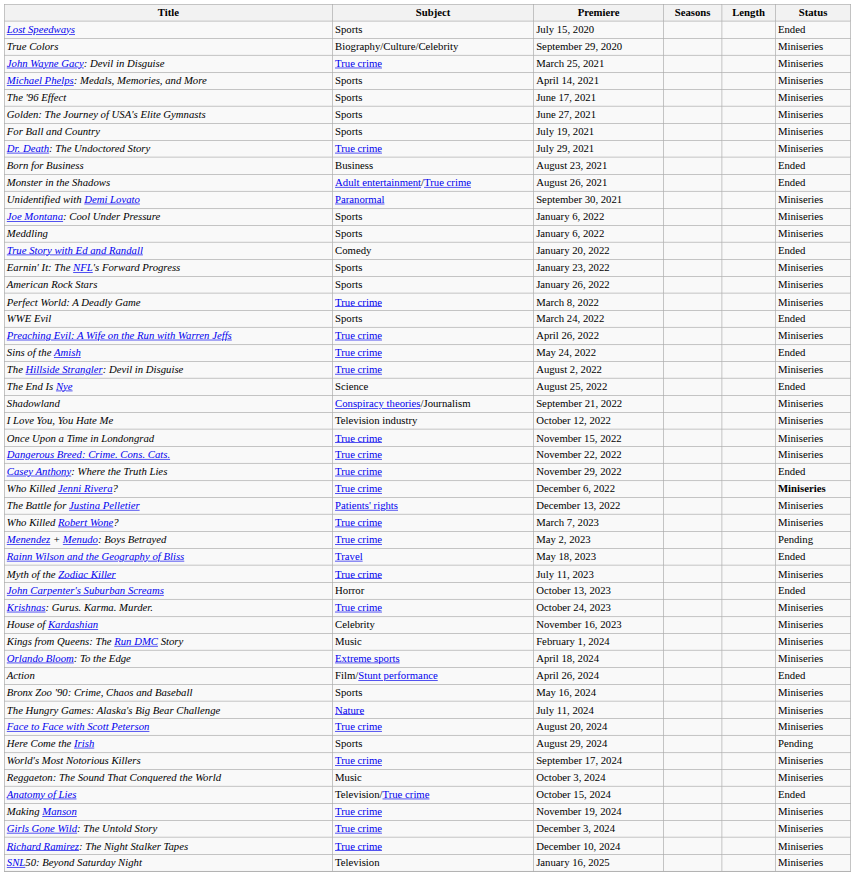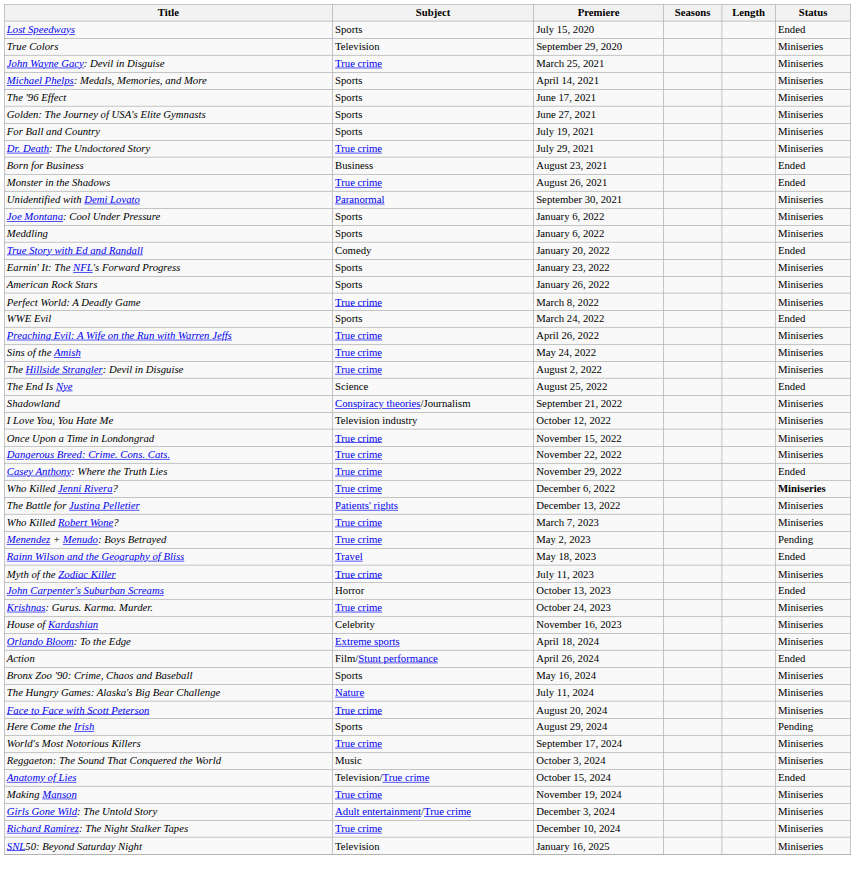 <table class="wikitable sortable" style="width:100%;">
 <tr>
 <th>Title</th>
 <th>Subject</th>
 <th>Premiere</th>
 <th>Seasons</th>
 <th>Length</th>
 <th>Status</th>
 </tr>
 <tr>
 <td><em><a href='#'>Lost Speedways</a></em></td>
 <td>Sports</td>
 <td>July 15, 2020</td>
 <td></td>
 <td></td>
 <td>Ended</td>
 </tr>
 <tr>
 <td><em>True Colors</em></td>
-<td>Biography/Culture/Celebrity</td>
+<td>Television</td>
 <td>September 29, 2020</td>
 <td></td>
 <td></td>
 <td>Miniseries</td>
 </tr>
 <tr>
 <td><em><a href='#'>John Wayne Gacy</a>: Devil in Disguise</em></td>
 <td><a href='#'>True crime</a></td>
 <td>March 25, 2021</td>
 <td></td>
 <td></td>
 <td>Miniseries</td>
 </tr>
 <tr>
 <td><em><a href='#'>Michael Phelps</a>: Medals, Memories, and More</em></td>
 <td>Sports</td>
 <td>April 14, 2021</td>
 <td></td>
 <td></td>
 <td>Miniseries</td>
 </tr>
 <tr>
 <td><em>The '96 Effect</em></td>
 <td>Sports</td>
 <td>June 17, 2021</td>
 <td></td>
 <td></td>
 <td>Miniseries</td>
 </tr>
 <tr>
 <td><em>Golden: The Journey of USA's Elite Gymnasts</em></td>
 <td>Sports</td>
 <td>June 27, 2021</td>
 <td></td>
 <td></td>
 <td>Miniseries</td>
 </tr>
 <tr>
 <td><em>For Ball and Country</em></td>
 <td>Sports</td>
 <td>July 19, 2021</td>
 <td></td>
 <td></td>
 <td>Miniseries</td>
 </tr>
 <tr>
 <td><em><a href='#'>Dr. Death</a>: The Undoctored Story</em></td>
 <td><a href='#'>True crime</a></td>
 <td>July 29, 2021</td>
 <td></td>
 <td></td>
 <td>Miniseries</td>
 </tr>
 <tr>
 <td><em>Born for Business</em></td>
 <td>Business</td>
 <td>August 23, 2021</td>
 <td></td>
 <td></td>
 <td>Ended</td>
 </tr>
 <tr>
 <td><em>Monster in the Shadows</em></td>
-<td><a href='#'>Adult entertainment</a>/<a href='#'>True crime</a></td>
+<td><a href='#'>True crime</a></td>
 <td>August 26, 2021</td>
 <td></td>
 <td></td>
 <td>Ended</td>
 </tr>
 <tr>
 <td><em>Unidentified with <a href='#'>Demi Lovato</a></em></td>
 <td><a href='#'>Paranormal</a></td>
 <td>September 30, 2021</td>
 <td></td>
 <td></td>
 <td>Miniseries</td>
 </tr>
 <tr>
 <td><em><a href='#'>Joe Montana</a>: Cool Under Pressure</em></td>
 <td>Sports</td>
 <td>January 6, 2022</td>
 <td></td>
 <td></td>
 <td>Miniseries</td>
 </tr>
 <tr>
 <td><em>Meddling</em></td>
 <td>Sports</td>
 <td>January 6, 2022</td>
 <td></td>
 <td></td>
 <td>Miniseries</td>
 </tr>
 <tr>
 <td><em><a href='#'>True Story with Ed and Randall</a></em></td>
 <td>Comedy</td>
 <td>January 20, 2022</td>
 <td></td>
 <td></td>
 <td>Ended</td>
 </tr>
 <tr>
 <td><em>Earnin' It: The <a href='#'>NFL</a>'s Forward Progress</em></td>
 <td>Sports</td>
 <td>January 23, 2022</td>
 <td></td>
 <td></td>
 <td>Miniseries</td>
 </tr>
 <tr>
 <td><em>American Rock Stars</em></td>
 <td>Sports</td>
 <td>January 26, 2022</td>
 <td></td>
 <td></td>
 <td>Miniseries</td>
 </tr>
 <tr>
 <td><em>Perfect World: A Deadly Game</em></td>
 <td><a href='#'>True crime</a></td>
 <td>March 8, 2022</td>
 <td></td>
 <td></td>
 <td>Miniseries</td>
 </tr>
 <tr>
 <td><em>WWE Evil</em></td>
 <td>Sports</td>
 <td>March 24, 2022</td>
 <td></td>
 <td></td>
 <td>Ended</td>
 </tr>
 <tr>
 <td><em><a href='#'>Preaching Evil: A Wife on the Run with Warren Jeffs</a></em></td>
 <td><a href='#'>True crime</a></td>
 <td>April 26, 2022</td>
 <td></td>
 <td></td>
 <td>Miniseries</td>
 </tr>
 <tr>
 <td><em>Sins of the <a href='#'>Amish</a></em></td>
 <td><a href='#'>True crime</a></td>
 <td>May 24, 2022</td>
 <td></td>
 <td></td>
-<td>Ended</td>
+<td>Miniseries</td>
 </tr>
 <tr>
 <td><em>The <a href='#'>Hillside Strangler</a>: Devil in Disguise</em></td>
 <td><a href='#'>True crime</a></td>
 <td>August 2, 2022</td>
 <td></td>
 <td></td>
 <td>Miniseries</td>
 </tr>
 <tr>
 <td><em>The End Is <a href='#'>Nye</a></em></td>
 <td>Science</td>
 <td>August 25, 2022</td>
 <td></td>
 <td></td>
 <td>Ended</td>
 </tr>
 <tr>
 <td><em>Shadowland</em></td>
 <td><a href='#'>Conspiracy theories</a>/Journalism</td>
 <td>September 21, 2022</td>
 <td></td>
 <td></td>
 <td>Miniseries</td>
 </tr>
 <tr>
 <td><em>I Love You, You Hate Me</em></td>
 <td>Television industry</td>
 <td>October 12, 2022</td>
 <td></td>
 <td></td>
 <td>Miniseries</td>
 </tr>
 <tr>
 <td><em>Once Upon a Time in Londongrad</em></td>
 <td><a href='#'>True crime</a></td>
 <td>November 15, 2022</td>
 <td></td>
 <td></td>
 <td>Miniseries</td>
 </tr>
 <tr>
 <td><em><a href='#'>Dangerous Breed: Crime. Cons. Cats.</a></em></td>
 <td><a href='#'>True crime</a></td>
 <td>November 22, 2022</td>
 <td></td>
 <td></td>
 <td>Miniseries</td>
 </tr>
 <tr>
 <td><em><a href='#'>Casey Anthony</a>: Where the Truth Lies</em></td>
 <td><a href='#'>True crime</a></td>
 <td>November 29, 2022</td>
 <td></td>
 <td></td>
 <td>Ended</td>
 </tr>
 <tr>
 <td><em>Who Killed <a href='#'>Jenni Rivera</a>?</em></td>
 <td><a href='#'>True crime</a></td>
 <td>December 6, 2022</td>
 <td></td>
 <td></td>
 <td><strong>Miniseries</strong></td>
 </tr>
 <tr>
 <td><em>The Battle for <a href='#'>Justina Pelletier</a></em></td>
 <td><a href='#'>Patients' rights</a></td>
 <td>December 13, 2022</td>
 <td></td>
 <td></td>
 <td>Miniseries</td>
 </tr>
 <tr>
 <td><em>Who Killed <a href='#'>Robert Wone</a>?</em></td>
 <td><a href='#'>True crime</a></td>
 <td>March 7, 2023</td>
 <td></td>
 <td></td>
 <td>Miniseries</td>
 </tr>
 <tr>
 <td><em><a href='#'>Menendez</a> + <a href='#'>Menudo</a>: Boys Betrayed</em></td>
 <td><a href='#'>True crime</a></td>
 <td>May 2, 2023</td>
 <td></td>
 <td></td>
 <td>Pending</td>
 </tr>
 <tr>
 <td><em><a href='#'>Rainn Wilson and the Geography of Bliss</a></em></td>
 <td><a href='#'>Travel</a></td>
 <td>May 18, 2023</td>
 <td></td>
 <td></td>
 <td>Ended</td>
 </tr>
 <tr>
 <td><em>Myth of the <a href='#'>Zodiac Killer</a></em></td>
 <td><a href='#'>True crime</a></td>
 <td>July 11, 2023</td>
 <td></td>
 <td></td>
 <td>Miniseries</td>
 </tr>
 <tr>
 <td><em><a href='#'>John Carpenter's Suburban Screams</a></em></td>
 <td>Horror</td>
 <td>October 13, 2023</td>
 <td></td>
 <td></td>
 <td>Ended</td>
 </tr>
 <tr>
 <td><em><a href='#'>Krishnas</a>: Gurus. Karma. Murder.</em></td>
 <td><a href='#'>True crime</a></td>
 <td>October 24, 2023</td>
 <td></td>
 <td></td>
 <td>Miniseries</td>
 </tr>
 <tr>
 <td><em>House of <a href='#'>Kardashian</a></em></td>
 <td>Celebrity</td>
 <td>November 16, 2023</td>
 <td></td>
 <td></td>
 <td>Miniseries</td>
 </tr>
 <tr>
-<td><em>Kings from Queens: The <a href='#'>Run DMC</a> Story</em></td>
-<td>Music</td>
-<td>February 1, 2024</td>
-<td></td>
-<td></td>
-<td>Miniseries</td>
-</tr>
-<tr>
 <td><em><a href='#'>Orlando Bloom</a>: To the Edge</em></td>
 <td><a href='#'>Extreme sports</a></td>
 <td>April 18, 2024</td>
 <td></td>
 <td></td>
 <td>Miniseries</td>
 </tr>
 <tr>
 <td><em>Action</em></td>
 <td>Film/<a href='#'>Stunt performance</a></td>
 <td>April 26, 2024</td>
 <td></td>
 <td></td>
 <td>Ended</td>
 </tr>
 <tr>
 <td><em>Bronx Zoo '90: Crime, Chaos and Baseball</em></td>
 <td>Sports</td>
 <td>May 16, 2024</td>
 <td></td>
 <td></td>
 <td>Miniseries</td>
 </tr>
 <tr>
 <td><em>The Hungry Games: Alaska's Big Bear Challenge</em></td>
 <td><a href='#'>Nature</a></td>
 <td>July 11, 2024</td>
 <td></td>
 <td></td>
 <td>Miniseries</td>
 </tr>
 <tr>
 <td><em><a href='#'>Face to Face with Scott Peterson</a></em></td>
 <td><a href='#'>True crime</a></td>
 <td>August 20, 2024</td>
 <td></td>
 <td></td>
 <td>Miniseries</td>
 </tr>
 <tr>
 <td><em>Here Come the <a href='#'>Irish</a></em></td>
 <td>Sports</td>
 <td>August 29, 2024</td>
 <td></td>
 <td></td>
 <td>Pending</td>
 </tr>
 <tr>
 <td><em>World's Most Notorious Killers</em></td>
 <td><a href='#'>True crime</a></td>
 <td>September 17, 2024</td>
 <td></td>
 <td></td>
 <td>Miniseries</td>
 </tr>
 <tr>
 <td><em>Reggaeton: The Sound That Conquered the World</em></td>
 <td>Music</td>
 <td>October 3, 2024</td>
 <td></td>
 <td></td>
 <td>Miniseries</td>
 </tr>
 <tr>
 <td><em><a href='#'>Anatomy of Lies</a></em></td>
 <td>Television/<a href='#'>True crime</a></td>
 <td>October 15, 2024</td>
 <td></td>
 <td></td>
 <td>Ended</td>
 </tr>
 <tr>
 <td><em>Making <a href='#'>Manson</a></em></td>
 <td><a href='#'>True crime</a></td>
 <td>November 19, 2024</td>
 <td></td>
 <td></td>
 <td>Miniseries</td>
 </tr>
 <tr>
 <td><em><a href='#'>Girls Gone Wild</a>: The Untold Story</em></td>
-<td><a href='#'>True crime</a></td>
+<td><a href='#'>Adult entertainment</a>/<a href='#'>True crime</a></td>
 <td>December 3, 2024</td>
 <td></td>
 <td></td>
 <td>Miniseries</td>
 </tr>
 <tr>
 <td><em><a href='#'>Richard Ramirez</a>: The Night Stalker Tapes</em></td>
 <td><a href='#'>True crime</a></td>
 <td>December 10, 2024</td>
 <td></td>
 <td></td>
 <td>Miniseries</td>
 </tr>
 <tr>
 <td><em><a href='#'>SNL</a>50: Beyond Saturday Night</em></td>
 <td>Television</td>
 <td>January 16, 2025</td>
 <td></td>
 <td></td>
 <td>Miniseries</td>
 </tr>
 <tr>
 </tr>
 </table>
